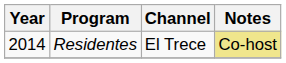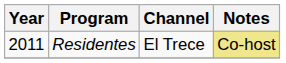 <table class="wikitable" style="font-size: 90%;">
 <tr>
 <th>Year</th>
 <th>Program</th>
 <th>Channel</th>
 <th>Notes</th>
 </tr>
 <tr>
-<td>2014</td>
+<td>2011</td>
 <td><em>Residentes</em></td>
 <td>El Trece</td>
 <td style="background: khaki;">Co-host</td>
 </tr>
 <tr>
 </tr>
 </table>
